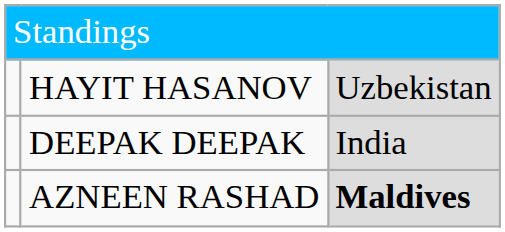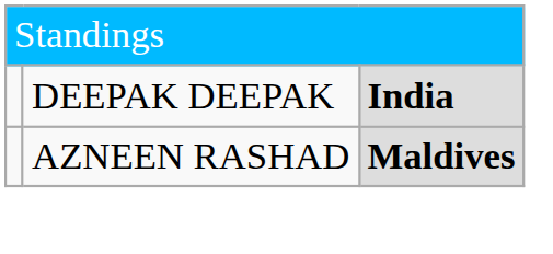 <table class="wikitable">
 <tr>
 <td colspan="3" style="background:#00baff;color:#fff">Standings</td>
 </tr>
 <tr>
 <td></td>
-<td>HAYIT HASANOV</td>
-<td style="background:#dddddd"> Uzbekistan</td>
-</tr>
-<tr>
-<td></td>
 <td>DEEPAK DEEPAK</td>
-<td style="background:#dddddd"> India</td>
+<td style="background:#dddddd"><strong> India</strong></td>
 </tr>
 <tr>
 <td></td>
 <td>AZNEEN RASHAD</td>
 <td style="background:#dddddd"><strong>Maldives</strong></td>
 </tr>
 </table>
